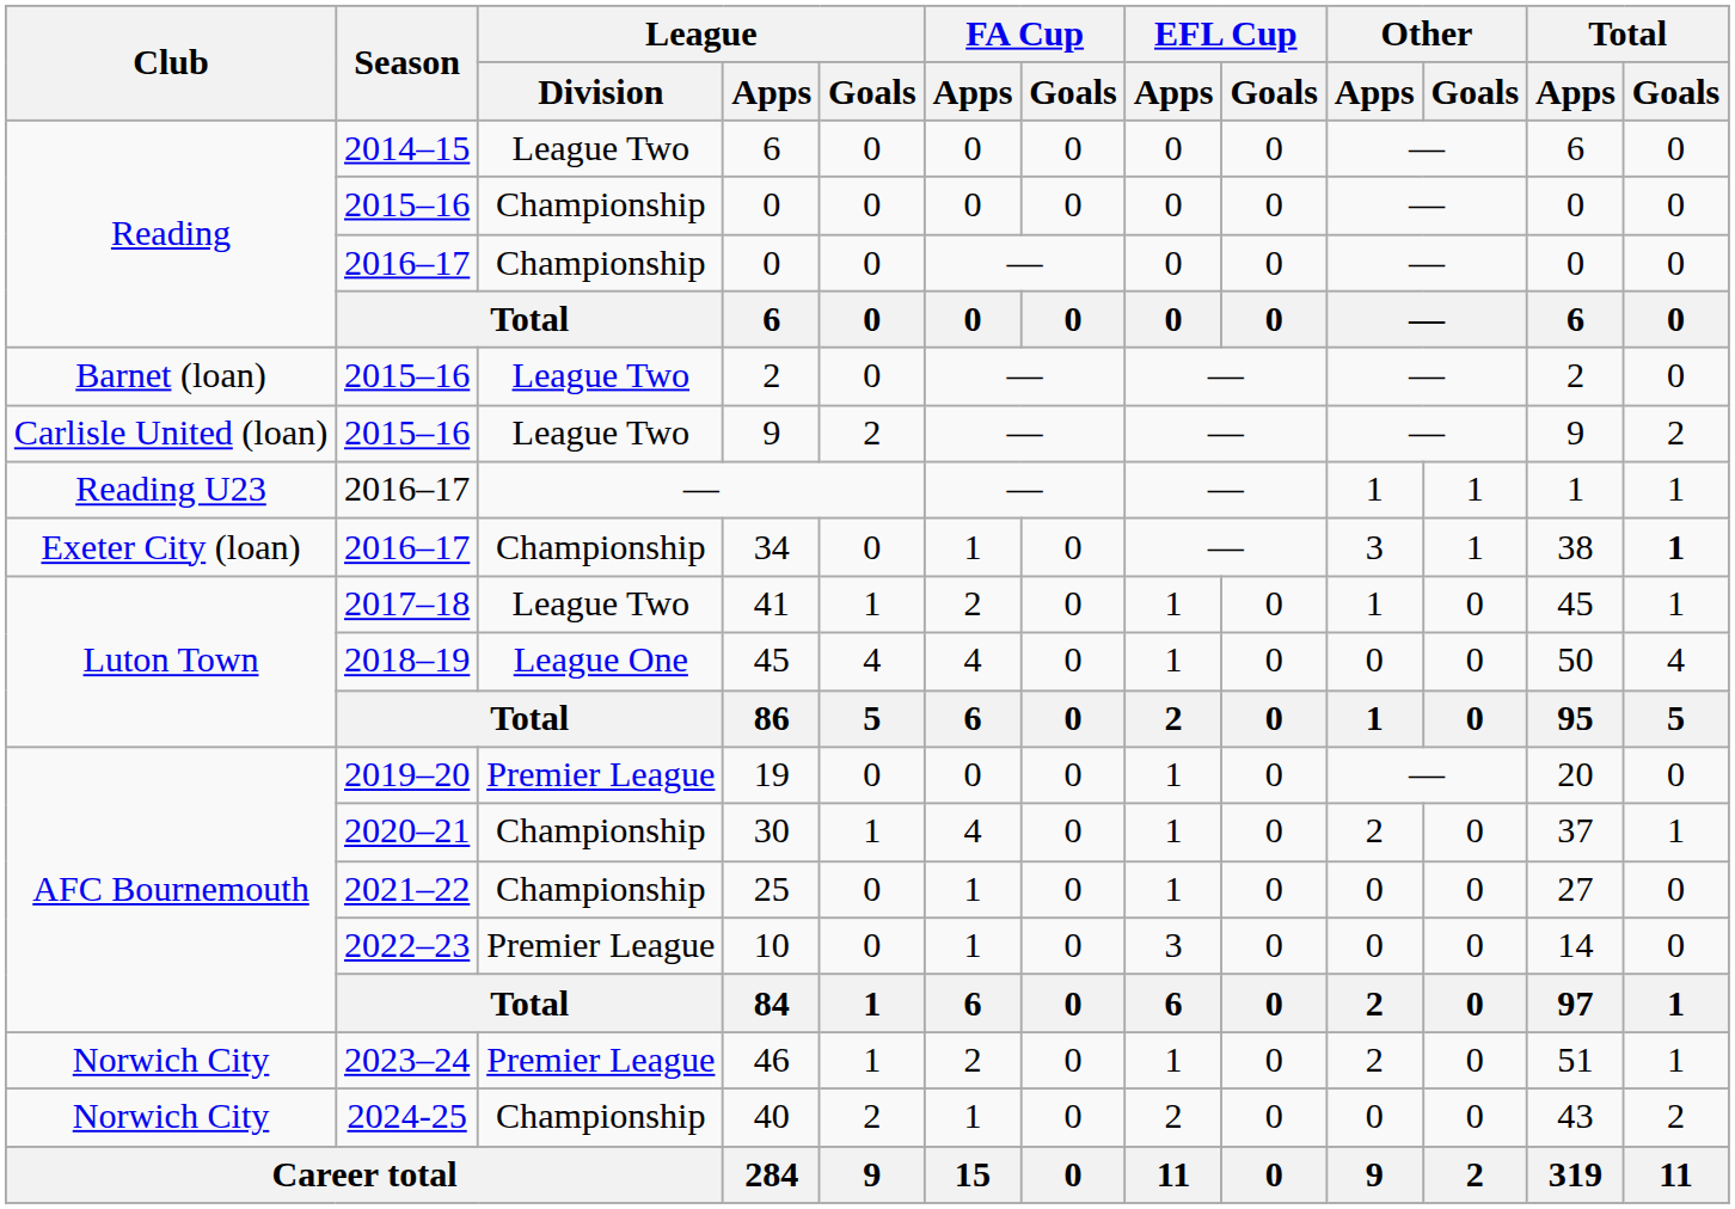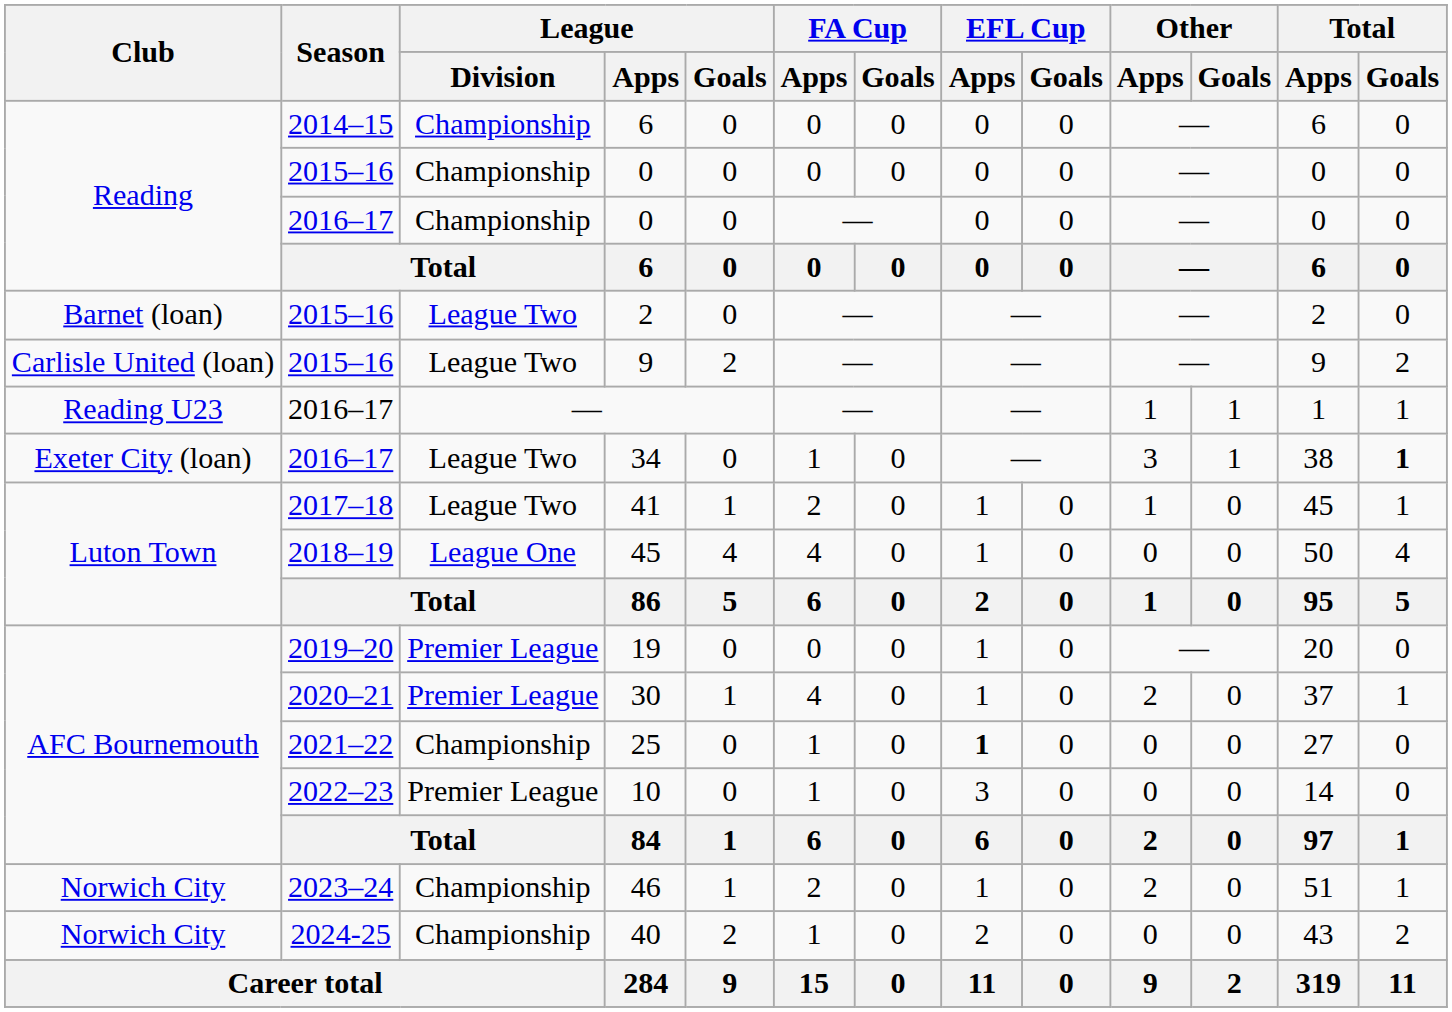 <table class=wikitable style=text-align:center>
 <tr>
 <th rowspan="2">Club</th>
 <th rowspan="2">Season</th>
 <th colspan="3">League</th>
 <th colspan="2"><a href='#'>FA Cup</a></th>
 <th colspan="2"><a href='#'>EFL Cup</a></th>
 <th colspan="2">Other</th>
 <th colspan="2">Total</th>
 </tr>
 <tr>
 <th>Division</th>
 <th>Apps</th>
 <th>Goals</th>
 <th>Apps</th>
 <th>Goals</th>
 <th>Apps</th>
 <th>Goals</th>
 <th>Apps</th>
 <th>Goals</th>
 <th>Apps</th>
 <th>Goals</th>
 </tr>
 <tr>
 <td rowspan="4"><a href='#'>Reading</a></td>
 <td><a href='#'>2014–15</a></td>
-<td>League Two</td>
+<td><a href='#'>Championship</a></td>
 <td>6</td>
 <td>0</td>
 <td>0</td>
 <td>0</td>
 <td>0</td>
 <td>0</td>
 <td colspan="2">—</td>
 <td>6</td>
 <td>0</td>
 </tr>
 <tr>
 <td><a href='#'>2015–16</a></td>
 <td>Championship</td>
 <td>0</td>
 <td>0</td>
 <td>0</td>
 <td>0</td>
 <td>0</td>
 <td>0</td>
 <td colspan="2">—</td>
 <td>0</td>
 <td>0</td>
 </tr>
 <tr>
 <td><a href='#'>2016–17</a></td>
 <td>Championship</td>
 <td>0</td>
 <td>0</td>
 <td colspan="2">—</td>
 <td>0</td>
 <td>0</td>
 <td colspan="2">—</td>
 <td>0</td>
 <td>0</td>
 </tr>
 <tr>
 <th colspan="2">Total</th>
 <th>6</th>
 <th>0</th>
 <th>0</th>
 <th>0</th>
 <th>0</th>
 <th>0</th>
 <th colspan="2">—</th>
 <th>6</th>
 <th>0</th>
 </tr>
 <tr>
 <td><a href='#'>Barnet</a> (loan)</td>
 <td><a href='#'>2015–16</a></td>
 <td><a href='#'>League Two</a></td>
 <td>2</td>
 <td>0</td>
 <td colspan="2">—</td>
 <td colspan="2">—</td>
 <td colspan="2">—</td>
 <td>2</td>
 <td>0</td>
 </tr>
 <tr>
 <td><a href='#'>Carlisle United</a> (loan)</td>
 <td><a href='#'>2015–16</a></td>
 <td>League Two</td>
 <td>9</td>
 <td>2</td>
 <td colspan="2">—</td>
 <td colspan="2">—</td>
 <td colspan="2">—</td>
 <td>9</td>
 <td>2</td>
 </tr>
 <tr>
 <td><a href='#'>Reading U23</a></td>
 <td>2016–17</td>
 <td colspan="3">—</td>
 <td colspan="2">—</td>
 <td colspan="2">—</td>
 <td>1</td>
 <td>1</td>
 <td>1</td>
 <td>1</td>
 </tr>
 <tr>
 <td><a href='#'>Exeter City</a> (loan)</td>
 <td><a href='#'>2016–17</a></td>
-<td>Championship</td>
+<td>League Two</td>
 <td>34</td>
 <td>0</td>
 <td>1</td>
 <td>0</td>
 <td colspan="2">—</td>
 <td>3</td>
 <td>1</td>
 <td>38</td>
 <td><strong>1</strong></td>
 </tr>
 <tr>
 <td rowspan="3"><a href='#'>Luton Town</a></td>
 <td><a href='#'>2017–18</a></td>
 <td>League Two</td>
 <td>41</td>
 <td>1</td>
 <td>2</td>
 <td>0</td>
 <td>1</td>
 <td>0</td>
 <td>1</td>
 <td>0</td>
 <td>45</td>
 <td>1</td>
 </tr>
 <tr>
 <td><a href='#'>2018–19</a></td>
 <td><a href='#'>League One</a></td>
 <td>45</td>
 <td>4</td>
 <td>4</td>
 <td>0</td>
 <td>1</td>
 <td>0</td>
 <td>0</td>
 <td>0</td>
 <td>50</td>
 <td>4</td>
 </tr>
 <tr>
 <th colspan="2">Total</th>
 <th>86</th>
 <th>5</th>
 <th>6</th>
 <th>0</th>
 <th>2</th>
 <th>0</th>
 <th>1</th>
 <th>0</th>
 <th>95</th>
 <th>5</th>
 </tr>
 <tr>
 <td rowspan="5"><a href='#'>AFC Bournemouth</a></td>
 <td><a href='#'>2019–20</a></td>
 <td><a href='#'>Premier League</a></td>
 <td>19</td>
 <td>0</td>
 <td>0</td>
 <td>0</td>
 <td>1</td>
 <td>0</td>
 <td colspan="2">—</td>
 <td>20</td>
 <td>0</td>
 </tr>
 <tr>
 <td><a href='#'>2020–21</a></td>
-<td>Championship</td>
+<td><a href='#'>Premier League</a></td>
 <td>30</td>
 <td>1</td>
 <td>4</td>
 <td>0</td>
 <td>1</td>
 <td>0</td>
 <td>2</td>
 <td>0</td>
 <td>37</td>
 <td>1</td>
 </tr>
 <tr>
 <td><a href='#'>2021–22</a></td>
 <td>Championship</td>
 <td>25</td>
 <td>0</td>
 <td>1</td>
 <td>0</td>
-<td>1</td>
+<td><strong>1</strong></td>
 <td>0</td>
 <td>0</td>
 <td>0</td>
 <td>27</td>
 <td>0</td>
 </tr>
 <tr>
 <td><a href='#'>2022–23</a></td>
 <td>Premier League</td>
 <td>10</td>
 <td>0</td>
 <td>1</td>
 <td>0</td>
 <td>3</td>
 <td>0</td>
 <td>0</td>
 <td>0</td>
 <td>14</td>
 <td>0</td>
 </tr>
 <tr>
 <th colspan="2">Total</th>
 <th>84</th>
 <th>1</th>
 <th>6</th>
 <th>0</th>
 <th>6</th>
 <th>0</th>
 <th>2</th>
 <th>0</th>
 <th>97</th>
 <th>1</th>
 </tr>
 <tr>
 <td><a href='#'>Norwich City</a></td>
 <td><a href='#'>2023–24</a></td>
-<td><a href='#'>Premier League</a></td>
+<td>Championship</td>
 <td>46</td>
 <td>1</td>
 <td>2</td>
 <td>0</td>
 <td>1</td>
 <td>0</td>
 <td>2</td>
 <td>0</td>
 <td>51</td>
 <td>1</td>
 </tr>
 <tr>
 <td><a href='#'>Norwich City</a></td>
 <td><a href='#'>2024-25</a></td>
 <td>Championship</td>
 <td>40</td>
 <td>2</td>
 <td>1</td>
 <td>0</td>
 <td>2</td>
 <td>0</td>
 <td>0</td>
 <td>0</td>
 <td>43</td>
 <td>2</td>
 </tr>
 <tr>
 <th colspan="3">Career total</th>
 <th>284</th>
 <th>9</th>
 <th>15</th>
 <th>0</th>
 <th>11</th>
 <th>0</th>
 <th>9</th>
 <th>2</th>
 <th>319</th>
 <th>11</th>
 </tr>
 </table>
